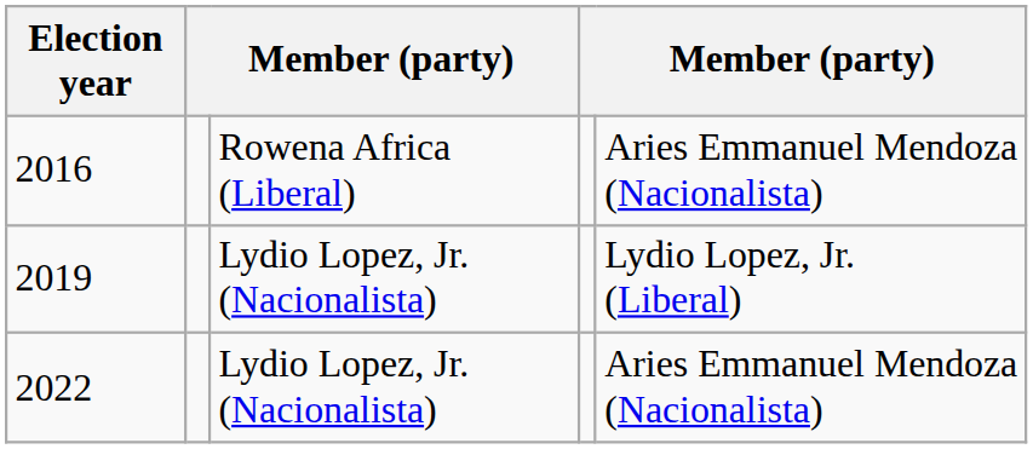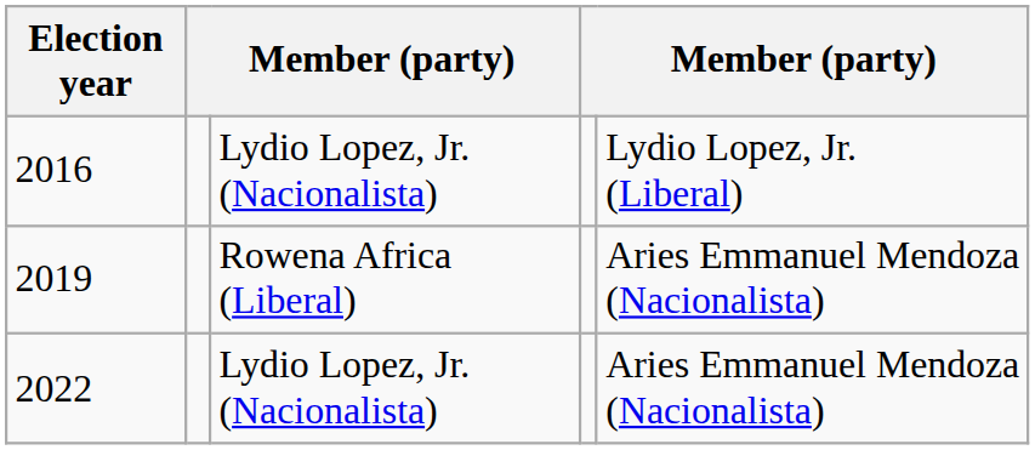 <table class=wikitable style="font-size:90%">
 <tr>
 <th width=60px>Election<br>year</th>
 <th colspan=2 width=140px>Member (party)</th>
 <th colspan=2 width=140px>Member (party)</th>
 </tr>
 <tr>
 <td>2016</td>
 <td bgcolor=></td>
-<td>Rowena Africa<br>(<a href='#'>Liberal</a>)</td>
+<td>Lydio Lopez, Jr.<br>(<a href='#'>Nacionalista</a>)</td>
 <td bgcolor=></td>
-<td>Aries Emmanuel Mendoza<br>(<a href='#'>Nacionalista</a>)</td>
+<td>Lydio Lopez, Jr.<br>(<a href='#'>Liberal</a>)</td>
 </tr>
 <tr>
 <td>2019</td>
 <td bgcolor=></td>
-<td>Lydio Lopez, Jr.<br>(<a href='#'>Nacionalista</a>)</td>
+<td>Rowena Africa<br>(<a href='#'>Liberal</a>)</td>
 <td bgcolor=></td>
-<td>Lydio Lopez, Jr.<br>(<a href='#'>Liberal</a>)</td>
+<td>Aries Emmanuel Mendoza<br>(<a href='#'>Nacionalista</a>)</td>
 </tr>
 <tr>
 <td>2022</td>
 <td bgcolor=></td>
 <td>Lydio Lopez, Jr.<br>(<a href='#'>Nacionalista</a>)</td>
 <td bgcolor=></td>
 <td>Aries Emmanuel Mendoza<br>(<a href='#'>Nacionalista</a>)</td>
 </tr>
 </table>
